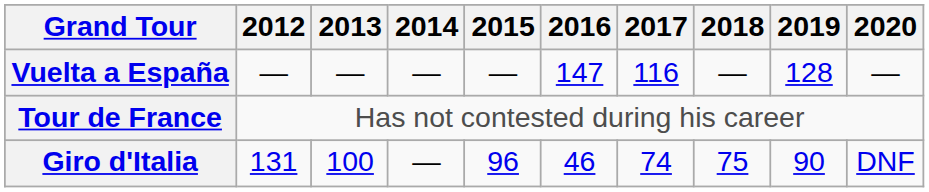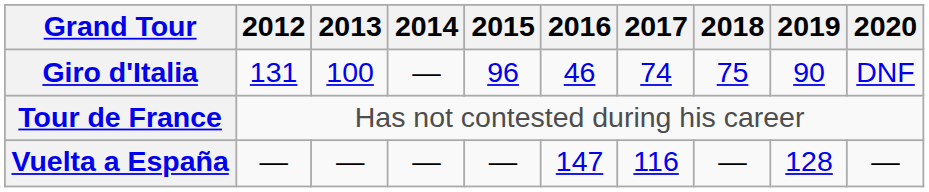 <table class="wikitable plainrowheaders">
 <tr>
 <th scope="col"><a href='#'>Grand Tour</a></th>
 <th scope="col">2012</th>
 <th scope="col">2013</th>
 <th scope="col">2014</th>
 <th scope="col">2015</th>
 <th scope="col">2016</th>
 <th scope="col">2017</th>
 <th scope="col">2018</th>
 <th scope="col">2019</th>
 <th scope="col">2020</th>
 </tr>
 <tr style="text-align:center;">
+<th scope="row"> <a href='#'>Giro d'Italia</a></th>
+<td><a href='#'>131</a></td>
+<td><a href='#'>100</a></td>
+<td>—</td>
+<td><a href='#'>96</a></td>
+<td><a href='#'>46</a></td>
+<td><a href='#'>74</a></td>
+<td><a href='#'>75</a></td>
+<td><a href='#'>90</a></td>
+<td><a href='#'>DNF</a></td>
+</tr>
+<tr style="text-align:center;">
+<th scope="row"> <a href='#'>Tour de France</a></th>
+<td style="color:#4d4d4d;" colspan=9>Has not contested during his career</td>
+</tr>
+<tr style="text-align:center;">
 <th scope="row"> <a href='#'>Vuelta a España</a></th>
 <td>—</td>
 <td>—</td>
 <td>—</td>
 <td>—</td>
 <td><a href='#'>147</a></td>
 <td><a href='#'>116</a></td>
 <td>—</td>
 <td><a href='#'>128</a></td>
 <td>—</td>
 </tr>
-<tr style="text-align:center;">
-<th scope="row"> <a href='#'>Tour de France</a></th>
-<td style="color:#4d4d4d;" colspan=9>Has not contested during his career</td>
-</tr>
-<tr style="text-align:center;">
-<th scope="row"> <a href='#'>Giro d'Italia</a></th>
-<td><a href='#'>131</a></td>
-<td><a href='#'>100</a></td>
-<td>—</td>
-<td><a href='#'>96</a></td>
-<td><a href='#'>46</a></td>
-<td><a href='#'>74</a></td>
-<td><a href='#'>75</a></td>
-<td><a href='#'>90</a></td>
-<td><a href='#'>DNF</a></td>
-</tr>
 </table>
